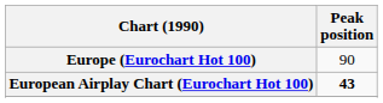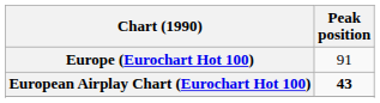 <table class="wikitable sortable plainrowheaders">
 <tr>
 <th>Chart (1990)</th>
 <th>Peak<br>position</th>
 </tr>
 <tr>
 <th scope="row">Europe (<a href='#'>Eurochart Hot 100</a>)</th>
-<td align="center">90</td>
+<td align="center">91</td>
 </tr>
 <tr>
 <th scope="row">European Airplay Chart (<a href='#'>Eurochart Hot 100</a>)</th>
 <td align="center"><strong>43</strong></td>
 </tr>
 <tr>
 </tr>
 <tr>
 </tr>
 </table>
